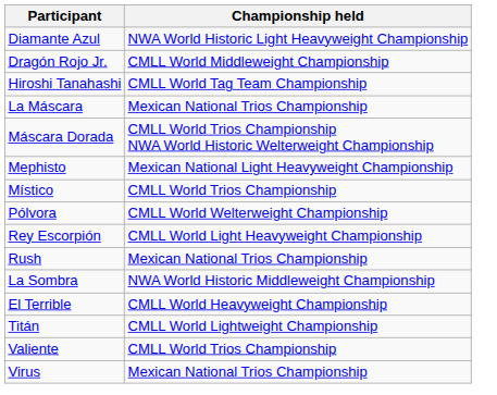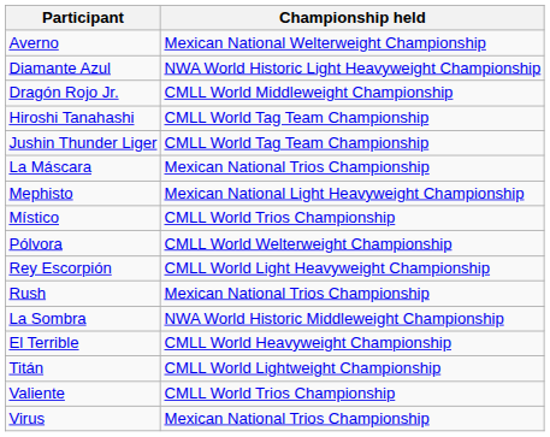 <table class="wikitable sortable">
 <tr>
 <th><strong>Participant</strong></th>
 <th><strong>Championship held</strong></th>
+</tr>
+<tr>
+<td><a href='#'>Averno</a></td>
+<td><a href='#'>Mexican National Welterweight Championship</a></td>
 </tr>
 <tr>
 <td><a href='#'>Diamante Azul</a></td>
 <td><a href='#'>NWA World Historic Light Heavyweight Championship</a></td>
 </tr>
 <tr>
 <td><a href='#'>Dragón Rojo Jr.</a></td>
 <td><a href='#'>CMLL World Middleweight Championship</a></td>
 </tr>
 <tr>
 <td><a href='#'>Hiroshi Tanahashi</a></td>
 <td><a href='#'>CMLL World Tag Team Championship</a></td>
 </tr>
 <tr>
+<td><a href='#'>Jushin Thunder Liger</a></td>
+<td><a href='#'>CMLL World Tag Team Championship</a></td>
+</tr>
+<tr>
 <td><a href='#'>La Máscara</a></td>
 <td><a href='#'>Mexican National Trios Championship</a></td>
-</tr>
-<tr>
-<td><a href='#'>Máscara Dorada</a></td>
-<td><a href='#'>CMLL World Trios Championship</a><br><a href='#'>NWA World Historic Welterweight Championship</a></td>
 </tr>
 <tr>
 <td><a href='#'>Mephisto</a></td>
 <td><a href='#'>Mexican National Light Heavyweight Championship</a></td>
 </tr>
 <tr>
 <td><a href='#'>Místico</a></td>
 <td><a href='#'>CMLL World Trios Championship</a></td>
 </tr>
 <tr>
 <td><a href='#'>Pólvora</a></td>
 <td><a href='#'>CMLL World Welterweight Championship</a></td>
 </tr>
 <tr>
 <td><a href='#'>Rey Escorpión</a></td>
 <td><a href='#'>CMLL World Light Heavyweight Championship</a></td>
 </tr>
 <tr>
 <td><a href='#'>Rush</a></td>
 <td><a href='#'>Mexican National Trios Championship</a></td>
 </tr>
 <tr>
 <td><a href='#'>La Sombra</a></td>
 <td><a href='#'>NWA World Historic Middleweight Championship</a></td>
 </tr>
 <tr>
 <td><a href='#'>El Terrible</a></td>
 <td><a href='#'>CMLL World Heavyweight Championship</a></td>
 </tr>
 <tr>
 <td><a href='#'>Titán</a></td>
 <td><a href='#'>CMLL World Lightweight Championship</a></td>
 </tr>
 <tr>
 <td><a href='#'>Valiente</a></td>
 <td><a href='#'>CMLL World Trios Championship</a></td>
 </tr>
 <tr>
 <td><a href='#'>Virus</a></td>
 <td><a href='#'>Mexican National Trios Championship</a></td>
 </tr>
 </table>
